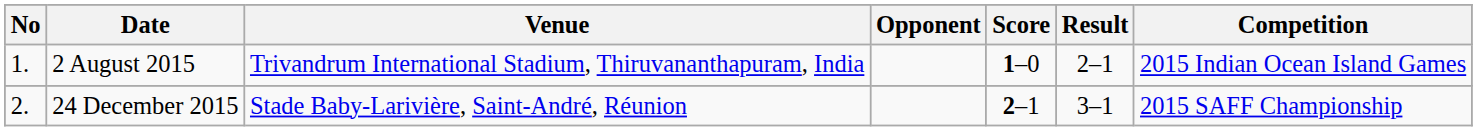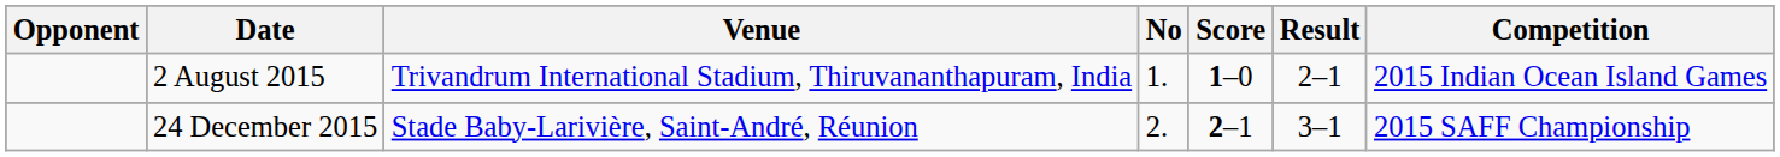 <table class="wikitable" style="font-size:85%;">
 <tr>
-<th>No</th>
+<th>Opponent</th>
 <th>Date</th>
 <th>Venue</th>
-<th>Opponent</th>
+<th>No</th>
 <th>Score</th>
 <th>Result</th>
 <th>Competition</th>
 </tr>
 <tr>
-<td>1.</td>
+<td></td>
 <td>2 August 2015</td>
 <td><a href='#'>Trivandrum International Stadium</a>, <a href='#'>Thiruvananthapuram</a>, <a href='#'>India</a></td>
-<td></td>
+<td>1.</td>
 <td align=center><strong>1</strong>–0</td>
 <td align=center>2–1</td>
 <td><a href='#'>2015 Indian Ocean Island Games</a></td>
 </tr>
 <tr>
-<td>2.</td>
+<td></td>
 <td>24 December 2015</td>
 <td><a href='#'>Stade Baby-Larivière</a>, <a href='#'>Saint-André</a>, <a href='#'>Réunion</a></td>
-<td></td>
+<td>2.</td>
 <td align=center><strong>2</strong>–1</td>
 <td align=center>3–1</td>
 <td><a href='#'>2015 SAFF Championship</a></td>
 </tr>
 </table>
